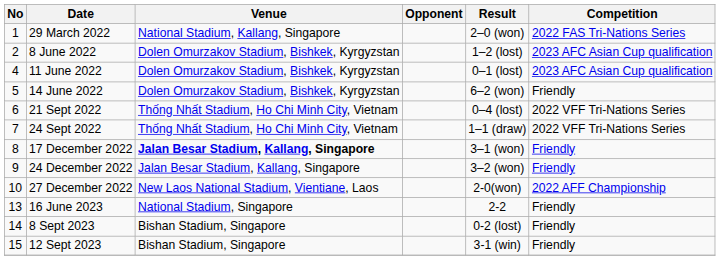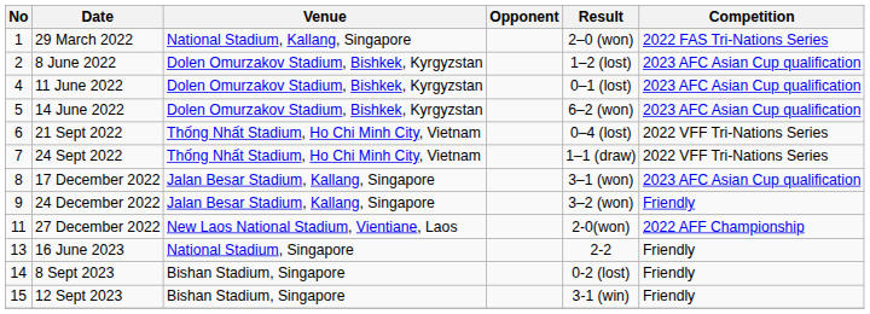 <table class="wikitable">
 <tr>
 <th>No</th>
 <th>Date</th>
 <th>Venue</th>
 <th>Opponent</th>
 <th>Result</th>
 <th>Competition</th>
 </tr>
 <tr>
 <td align=center>1</td>
 <td>29 March 2022</td>
 <td><a href='#'>National Stadium</a>, <a href='#'>Kallang</a>, Singapore</td>
 <td></td>
 <td align=center>2–0  (won)</td>
 <td><a href='#'>2022 FAS Tri-Nations Series</a></td>
 </tr>
 <tr>
 <td align=center>2</td>
 <td>8 June 2022</td>
 <td><a href='#'>Dolen Omurzakov Stadium</a>, <a href='#'>Bishkek</a>, Kyrgyzstan</td>
 <td></td>
 <td align=center>1–2   (lost)</td>
 <td><a href='#'>2023 AFC Asian Cup qualification</a></td>
 </tr>
 <tr>
 <td align=center>4</td>
 <td>11 June 2022</td>
 <td><a href='#'>Dolen Omurzakov Stadium</a>, <a href='#'>Bishkek</a>, Kyrgyzstan</td>
 <td></td>
 <td align=center>0–1  (lost)</td>
 <td><a href='#'>2023 AFC Asian Cup qualification</a></td>
 </tr>
 <tr>
 <td align=center>5</td>
 <td>14 June 2022</td>
 <td><a href='#'>Dolen Omurzakov Stadium</a>, <a href='#'>Bishkek</a>, Kyrgyzstan</td>
 <td></td>
 <td align=center>6–2  (won)</td>
-<td>Friendly</td>
+<td><a href='#'>2023 AFC Asian Cup qualification</a></td>
 </tr>
 <tr>
 <td align=center>6</td>
 <td>21 Sept 2022</td>
 <td><a href='#'>Thống Nhất Stadium</a>, <a href='#'>Ho Chi Minh City</a>, Vietnam</td>
 <td></td>
 <td align=center>0–4  (lost)</td>
 <td>2022 VFF Tri-Nations Series</td>
 </tr>
 <tr>
 <td align=center>7</td>
 <td>24 Sept 2022</td>
 <td><a href='#'>Thống Nhất Stadium</a>, <a href='#'>Ho Chi Minh City</a>, Vietnam</td>
 <td></td>
 <td align=center>1–1  (draw)</td>
 <td>2022 VFF Tri-Nations Series</td>
 </tr>
 <tr>
 <td align=center>8</td>
 <td>17 December 2022</td>
-<td><strong><a href='#'>Jalan Besar Stadium</a>, <a href='#'>Kallang</a>, Singapore</strong></td>
+<td><a href='#'>Jalan Besar Stadium</a>, <a href='#'>Kallang</a>, Singapore</td>
 <td></td>
 <td align=center>3–1  (won)</td>
-<td><a href='#'>Friendly</a></td>
+<td><a href='#'>2023 AFC Asian Cup qualification</a></td>
 </tr>
 <tr>
 <td align=center>9</td>
 <td>24 December 2022</td>
 <td><a href='#'>Jalan Besar Stadium</a>, <a href='#'>Kallang</a>, Singapore</td>
 <td></td>
 <td align=center>3–2 (won)</td>
 <td><a href='#'>Friendly</a></td>
 </tr>
 <tr>
-<td align=center>10</td>
+<td align=center>11</td>
 <td>27 December 2022</td>
 <td><a href='#'>New Laos National Stadium</a>, <a href='#'>Vientiane</a>, Laos</td>
 <td></td>
 <td align=center>2-0(won)</td>
 <td><a href='#'>2022 AFF Championship</a></td>
 </tr>
 <tr>
 <td align=center>13</td>
 <td>16 June 2023</td>
 <td><a href='#'>National Stadium</a>, Singapore</td>
 <td></td>
 <td align=center>2-2</td>
 <td>Friendly</td>
 </tr>
 <tr>
 <td align=center>14</td>
 <td>8 Sept 2023</td>
 <td>Bishan Stadium, Singapore</td>
 <td></td>
 <td align=center>0-2 (lost)</td>
 <td>Friendly</td>
 </tr>
 <tr>
 <td align=center>15</td>
 <td>12 Sept 2023</td>
 <td>Bishan Stadium, Singapore</td>
 <td></td>
 <td align=center>3-1 (win)</td>
 <td>Friendly</td>
 </tr>
 <tr>
 </tr>
 </table>
